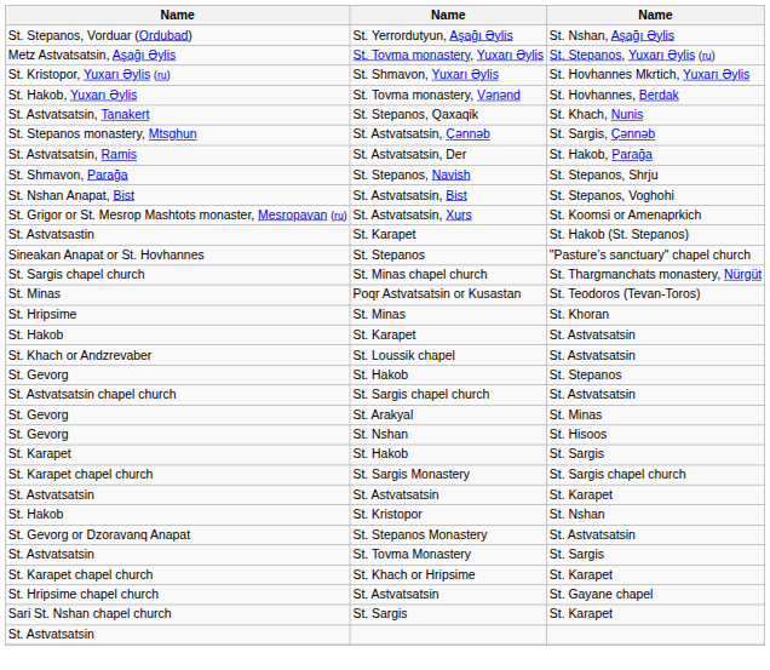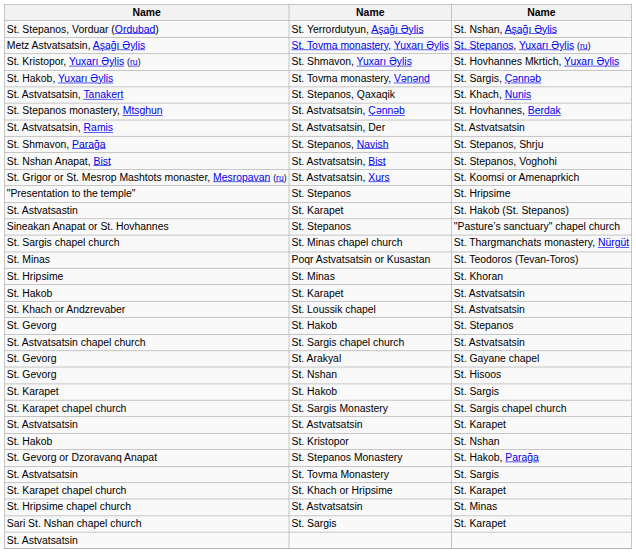 <table class="wikitable">
 <tr>
 <th>Name</th>
 <th>Name</th>
 <th>Name</th>
 </tr>
 <tr>
 <td>St. Stepanos, Vorduar (<a href='#'>Ordubad</a>)</td>
 <td>St. Yerrordutyun, <a href='#'>Aşağı Əylis</a></td>
 <td>St. Nshan, <a href='#'>Aşağı Əylis</a></td>
 </tr>
 <tr>
 <td>Metz Astvatsatsin, <a href='#'>Aşağı Əylis</a></td>
 <td><a href='#'>St. Tovma monastery</a>, <a href='#'>Yuxarı Əylis</a></td>
 <td><a href='#'>St. Stepanos</a>, <a href='#'>Yuxarı Əylis</a> <small>(<a href='#'>ru</a>)</small></td>
 </tr>
 <tr>
 <td>St. Kristopor, <a href='#'>Yuxarı Əylis</a> <small>(<a href='#'>ru</a>)</small></td>
 <td>St. Shmavon, <a href='#'>Yuxarı Əylis</a></td>
 <td>St. Hovhannes Mkrtich, <a href='#'>Yuxarı Əylis</a></td>
 </tr>
 <tr>
 <td>St. Hakob, <a href='#'>Yuxarı Əylis</a></td>
 <td>St. Tovma monastery, <a href='#'>Vənənd</a></td>
-<td>St. Hovhannes, <a href='#'>Berdak</a></td>
+<td>St. Sargis, <a href='#'>Çənnəb</a></td>
 </tr>
 <tr>
 <td>St. Astvatsatsin, <a href='#'>Tanakert</a></td>
 <td>St. Stepanos, Qaxaqik</td>
 <td>St. Khach, <a href='#'>Nunis</a></td>
 </tr>
 <tr>
 <td>St. Stepanos monastery, <a href='#'>Mtsghun</a></td>
 <td>St. Astvatsatsin, <a href='#'>Çənnəb</a></td>
-<td>St. Sargis, <a href='#'>Çənnəb</a></td>
+<td>St. Hovhannes, <a href='#'>Berdak</a></td>
 </tr>
 <tr>
 <td>St. Astvatsatsin, <a href='#'>Ramis</a></td>
 <td>St. Astvatsatsin, Der</td>
-<td>St. Hakob, <a href='#'>Parağa</a></td>
+<td>St. Astvatsatsin</td>
 </tr>
 <tr>
 <td>St. Shmavon, <a href='#'>Parağa</a></td>
 <td>St. Stepanos, <a href='#'>Navish</a></td>
 <td>St. Stepanos, Shrju</td>
 </tr>
 <tr>
 <td>St. Nshan Anapat, <a href='#'>Bist</a></td>
 <td>St. Astvatsatsin, <a href='#'>Bist</a></td>
 <td>St. Stepanos, Voghohi</td>
 </tr>
 <tr>
 <td>St. Grigor or St. Mesrop Mashtots monaster, <a href='#'>Mesropavan</a>  <small>(<a href='#'>ru</a>)</small></td>
 <td>St. Astvatsatsin, <a href='#'>Xurs</a></td>
 <td>St. Koomsi or Amenaprkich</td>
+</tr>
+<tr>
+<td>"Presentation to the temple"</td>
+<td>St. Stepanos</td>
+<td>St. Hripsime</td>
 </tr>
 <tr>
 <td>St. Astvatsastin</td>
 <td>St. Karapet</td>
 <td>St. Hakob (St. Stepanos)</td>
 </tr>
 <tr>
 <td>Sineakan Anapat or St. Hovhannes</td>
 <td>St. Stepanos</td>
 <td>"Pasture’s sanctuary" chapel church</td>
 </tr>
 <tr>
 <td>St. Sargis chapel church</td>
 <td>St. Minas chapel church</td>
 <td>St. Thargmanchats monastery, <a href='#'>Nürgüt</a></td>
 </tr>
 <tr>
 <td>St. Minas</td>
 <td>Poqr Astvatsatsin or Kusastan</td>
 <td>St. Teodoros (Tevan-Toros)</td>
 </tr>
 <tr>
 <td>St. Hripsime</td>
 <td>St. Minas</td>
 <td>St. Khoran</td>
 </tr>
 <tr>
 <td>St. Hakob</td>
 <td>St. Karapet</td>
 <td>St. Astvatsatsin</td>
 </tr>
 <tr>
 <td>St. Khach or Andzrevaber</td>
 <td>St. Loussik chapel</td>
 <td>St. Astvatsatsin</td>
 </tr>
 <tr>
 <td>St. Gevorg</td>
 <td>St. Hakob</td>
 <td>St. Stepanos</td>
 </tr>
 <tr>
 <td>St. Astvatsatsin chapel church</td>
 <td>St. Sargis chapel church</td>
 <td>St. Astvatsatsin</td>
 </tr>
 <tr>
 <td>St. Gevorg</td>
 <td>St. Arakyal</td>
-<td>St. Minas</td>
+<td>St. Gayane chapel</td>
 </tr>
 <tr>
 <td>St. Gevorg</td>
 <td>St. Nshan</td>
 <td>St. Hisoos</td>
 </tr>
 <tr>
 <td>St. Karapet</td>
 <td>St. Hakob</td>
 <td>St. Sargis</td>
 </tr>
 <tr>
 <td>St. Karapet chapel church</td>
 <td>St. Sargis Monastery</td>
 <td>St. Sargis chapel church</td>
 </tr>
 <tr>
 <td>St. Astvatsatsin</td>
 <td>St. Astvatsatsin</td>
 <td>St. Karapet</td>
 </tr>
 <tr>
 <td>St. Hakob</td>
 <td>St. Kristopor</td>
 <td>St. Nshan</td>
 </tr>
 <tr>
 <td>St. Gevorg or Dzoravanq Anapat</td>
 <td>St. Stepanos Monastery</td>
-<td>St. Astvatsatsin</td>
+<td>St. Hakob, <a href='#'>Parağa</a></td>
 </tr>
 <tr>
 <td>St. Astvatsatsin</td>
 <td>St. Tovma Monastery</td>
 <td>St. Sargis</td>
 </tr>
 <tr>
 <td>St. Karapet chapel church</td>
 <td>St. Khach or Hripsime</td>
 <td>St. Karapet</td>
 </tr>
 <tr>
 <td>St. Hripsime chapel church</td>
 <td>St. Astvatsatsin</td>
-<td>St. Gayane chapel</td>
+<td>St. Minas</td>
 </tr>
 <tr>
 <td>Sari St. Nshan chapel church</td>
 <td>St. Sargis</td>
 <td>St. Karapet</td>
 </tr>
 <tr>
 <td>St. Astvatsatsin</td>
 <td></td>
 <td></td>
 </tr>
 <tr>
 </tr>
 </table>
